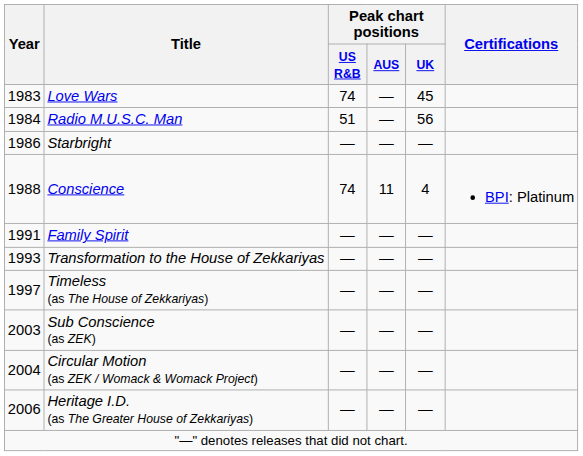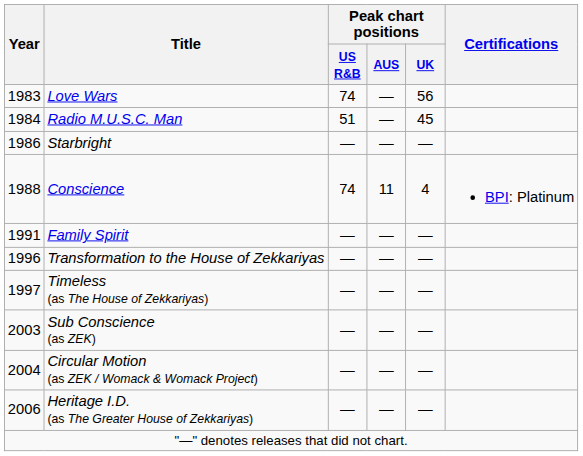 <table class="wikitable">
 <tr>
 <th rowspan="2">Year</th>
 <th rowspan="2">Title</th>
 <th colspan="3">Peak chart positions</th>
 <th rowspan="2"><a href='#'>Certifications</a></th>
 </tr>
 <tr>
 <th style="width:35px;"><small><a href='#'>US R&B</a></small><br></th>
 <th style="width:35px;"><small><a href='#'>AUS</a></small><br></th>
 <th style="width:35px;"><small><a href='#'>UK</a></small><br></th>
 </tr>
 <tr>
 <td>1983</td>
 <td><em><a href='#'>Love Wars</a></em></td>
 <td align=center>74</td>
 <td align=center>—</td>
-<td align=center>45</td>
+<td align=center>56</td>
 <td></td>
 </tr>
 <tr>
 <td>1984</td>
 <td><em><a href='#'>Radio M.U.S.C. Man</a></em></td>
 <td align=center>51</td>
 <td align=center>—</td>
-<td align=center>56</td>
+<td align=center>45</td>
 <td></td>
 </tr>
 <tr>
 <td>1986</td>
 <td><em>Starbright</em></td>
 <td align=center>—</td>
 <td align=center>—</td>
 <td align=center>—</td>
 <td></td>
 </tr>
 <tr>
 <td>1988</td>
 <td><em><a href='#'>Conscience</a></em></td>
 <td align=center>74</td>
 <td align=center>11</td>
 <td align=center>4</td>
 <td><br><ul><li><a href='#'>BPI</a>: Platinum</li></ul></td>
 </tr>
 <tr>
 <td>1991</td>
 <td><em><a href='#'>Family Spirit</a></em></td>
 <td align=center>—</td>
 <td align=center>—</td>
 <td align=center>—</td>
 <td></td>
 </tr>
 <tr>
-<td>1993</td>
+<td>1996</td>
 <td><em>Transformation to the House of Zekkariyas</em></td>
 <td align=center>—</td>
 <td align=center>—</td>
 <td align=center>—</td>
 <td></td>
 </tr>
 <tr>
 <td>1997</td>
 <td><em>Timeless</em> <br><small>(as <em>The House of Zekkariyas</em>)</small></td>
 <td align=center>—</td>
 <td align=center>—</td>
 <td align=center>—</td>
 <td></td>
 </tr>
 <tr>
 <td>2003</td>
 <td><em>Sub Conscience</em> <br><small>(as <em>ZEK</em>)</small></td>
 <td align=center>—</td>
 <td align=center>—</td>
 <td align=center>—</td>
 <td></td>
 </tr>
 <tr>
 <td>2004</td>
 <td><em>Circular Motion</em> <br><small>(as <em>ZEK / Womack & Womack Project</em>)</small></td>
 <td align=center>—</td>
 <td align=center>—</td>
 <td align=center>—</td>
 <td></td>
 </tr>
 <tr>
 <td>2006</td>
 <td><em>Heritage I.D.</em> <br><small>(as <em>The Greater House of Zekkariyas</em>)</small></td>
 <td align=center>—</td>
 <td align=center>—</td>
 <td align=center>—</td>
 <td></td>
 </tr>
 <tr>
 <td colspan="8" style="text-align:center; font-size:90%">"—" denotes releases that did not chart.</td>
 </tr>
 </table>
